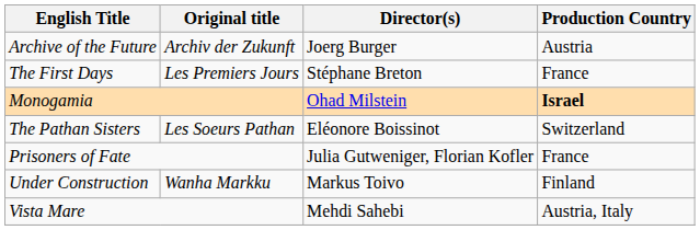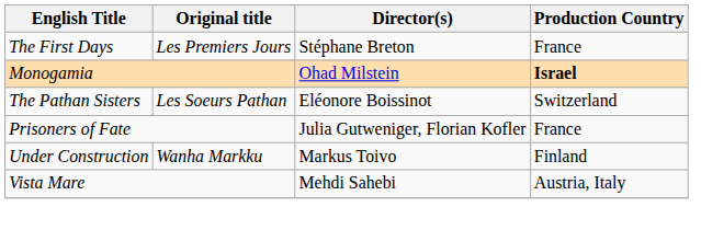 <table class="wikitable">
 <tr>
 <th>English Title</th>
 <th>Original title</th>
 <th>Director(s)</th>
 <th>Production Country</th>
-</tr>
-<tr>
-<td><em>Archive of the Future</em></td>
-<td><em>Archiv der Zukunft</em></td>
-<td>Joerg Burger</td>
-<td>Austria</td>
 </tr>
 <tr>
 <td><em>The First Days</em></td>
 <td><em>Les Premiers Jours</em></td>
 <td>Stéphane Breton</td>
 <td>France</td>
 </tr>
 <tr style="background:#FFDEAD;">
 <td colspan="2"><em>Monogamia</em></td>
 <td><a href='#'>Ohad Milstein</a></td>
 <td><strong>Israel</strong></td>
 </tr>
 <tr>
 <td><em>The Pathan Sisters</em></td>
 <td><em>Les Soeurs Pathan</em></td>
 <td>Eléonore Boissinot</td>
 <td>Switzerland</td>
 </tr>
 <tr>
 <td colspan="2"><em>Prisoners of Fate</em></td>
 <td>Julia Gutweniger, Florian Kofler</td>
 <td>France</td>
 </tr>
 <tr>
 <td><em>Under Construction</em></td>
 <td><em>Wanha Markku</em></td>
 <td>Markus Toivo</td>
 <td>Finland</td>
 </tr>
 <tr>
 <td colspan="2"><em>Vista Mare</em></td>
 <td>Mehdi Sahebi</td>
 <td>Austria, Italy</td>
 </tr>
 <tr>
 </tr>
 </table>
